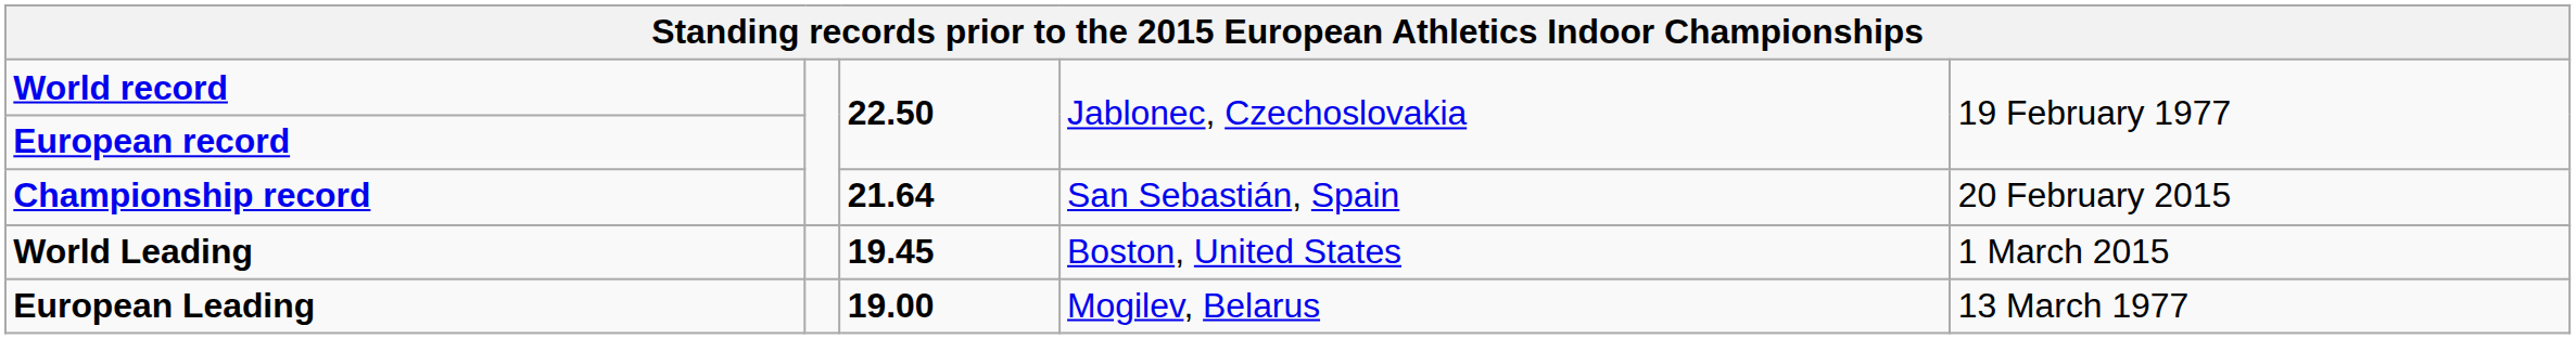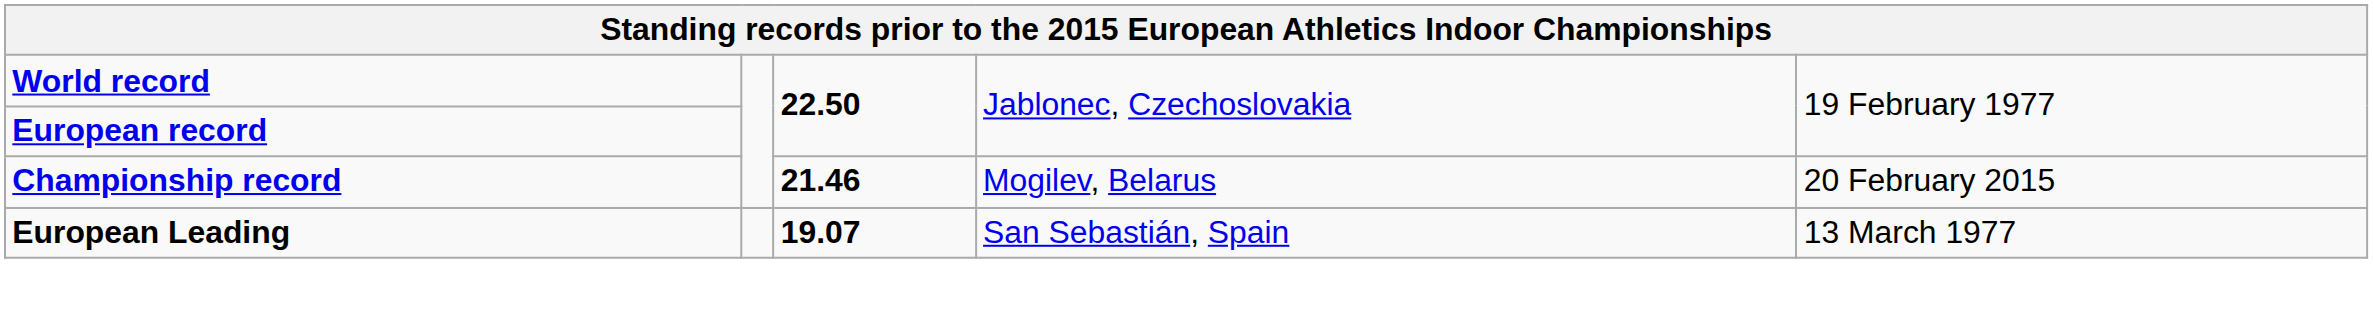 <table class="wikitable" width=75%>
 <tr>
 <th colspan="5">Standing records prior to the 2015 European Athletics Indoor Championships</th>
 </tr>
 <tr>
 <td><strong><a href='#'>World record</a></strong></td>
 <td rowspan=3></td>
 <td rowspan=2><strong>22.50</strong></td>
 <td rowspan=2><a href='#'>Jablonec</a>, <a href='#'>Czechoslovakia</a></td>
 <td rowspan=2>19 February 1977</td>
 </tr>
 <tr>
 <td><strong><a href='#'>European record</a></strong></td>
 </tr>
 <tr>
 <td><strong><a href='#'>Championship record</a></strong></td>
-<td><strong>21.64</strong></td>
-<td><a href='#'>San Sebastián</a>, <a href='#'>Spain</a></td>
+<td><strong>21.46</strong></td>
+<td><a href='#'>Mogilev</a>, <a href='#'>Belarus</a></td>
 <td>20 February 2015</td>
-</tr>
-<tr>
-<td><strong>World Leading</strong></td>
-<td></td>
-<td><strong>19.45</strong></td>
-<td><a href='#'>Boston</a>, <a href='#'>United States</a></td>
-<td>1 March 2015</td>
 </tr>
 <tr>
 <td><strong>European Leading</strong></td>
 <td></td>
-<td><strong>19.00</strong></td>
-<td><a href='#'>Mogilev</a>, <a href='#'>Belarus</a></td>
+<td><strong>19.07</strong></td>
+<td><a href='#'>San Sebastián</a>, <a href='#'>Spain</a></td>
 <td>13 March 1977</td>
 </tr>
 </table>
